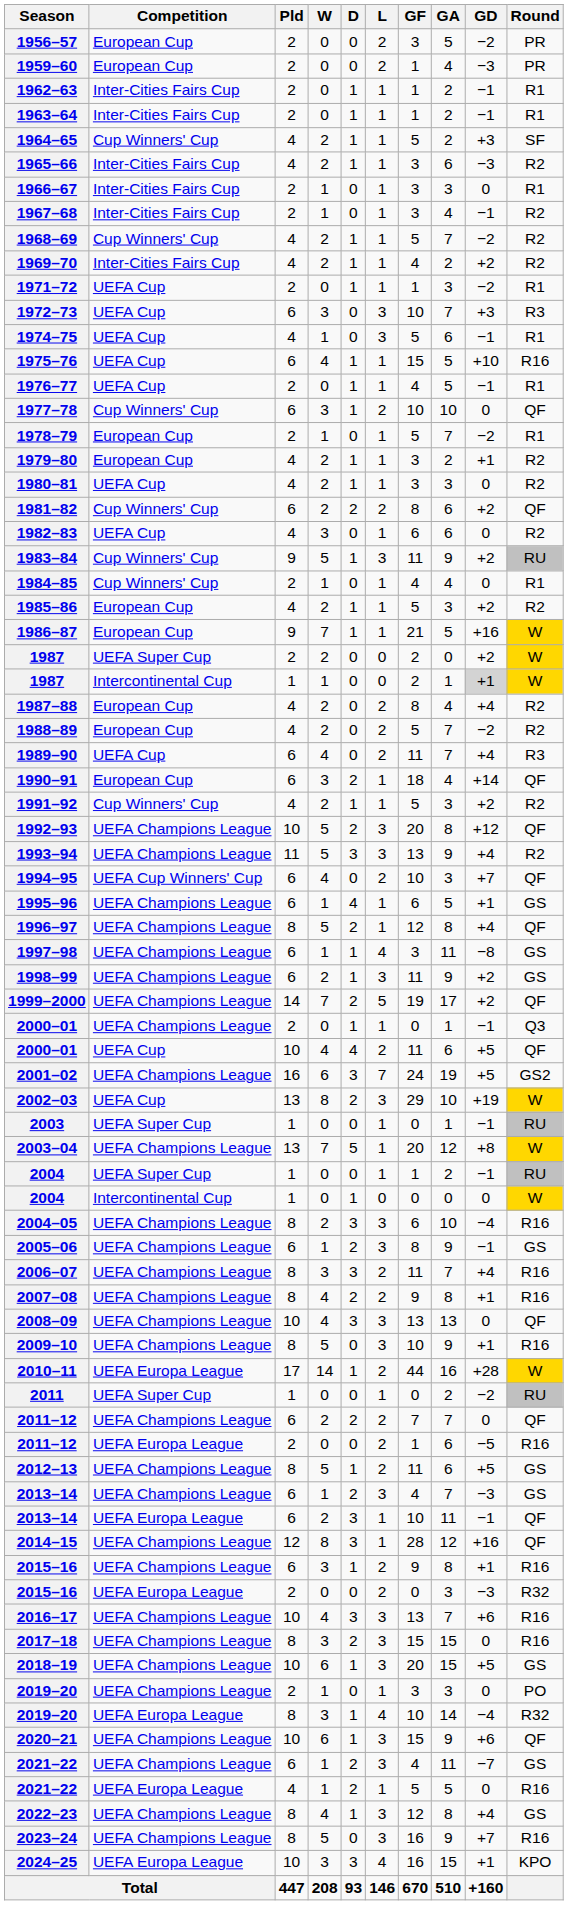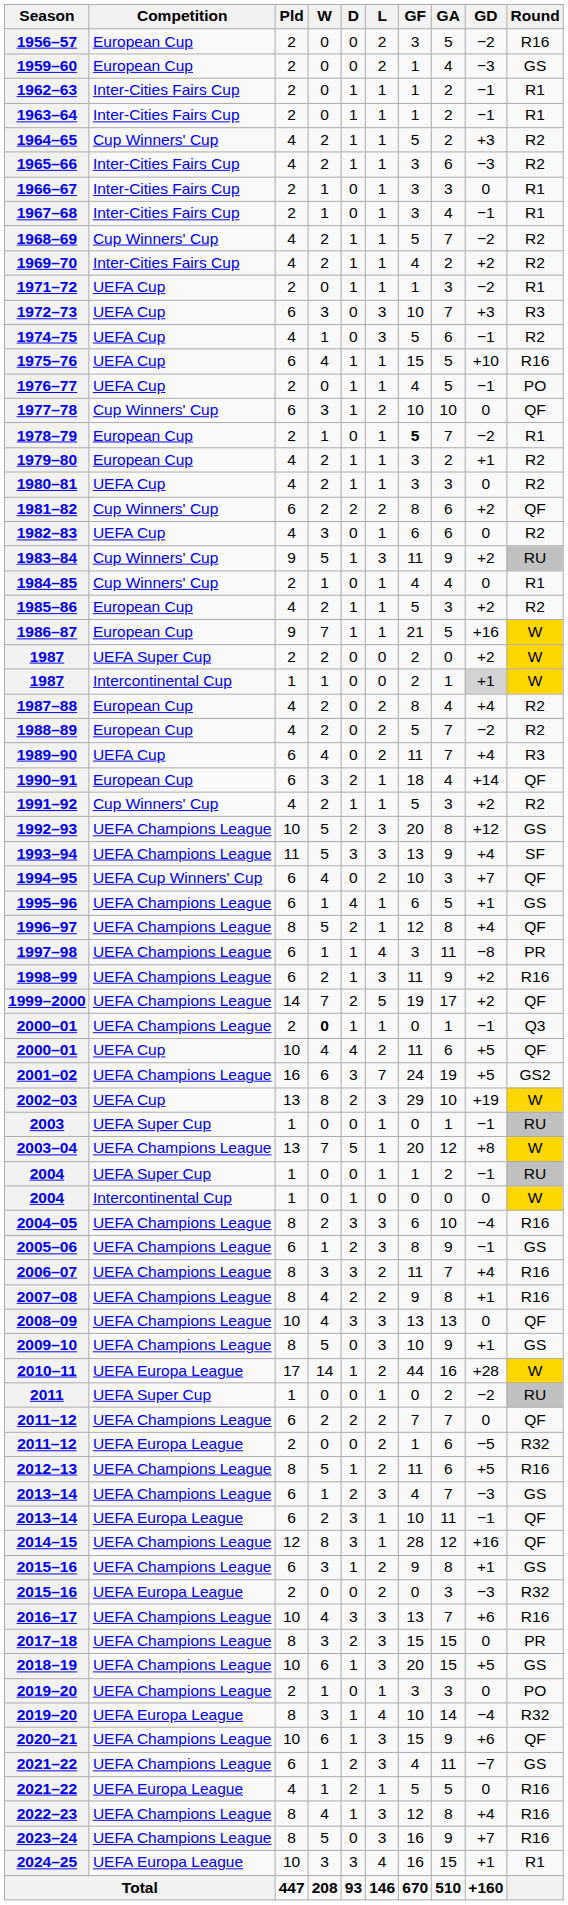 <table class="wikitable sortable plainrowheaders" style="text-align:center">
 <tr>
 <th scope="col">Season</th>
 <th scope="col">Competition</th>
 <th scope="col">Pld</th>
 <th scope="col">W</th>
 <th scope="col">D</th>
 <th scope="col">L</th>
 <th scope="col">GF</th>
 <th scope="col">GA</th>
 <th scope="col">GD</th>
 <th scope="col">Round</th>
 </tr>
 <tr>
 <th scope="row"><a href='#'>1956–57</a></th>
 <td align=left><a href='#'>European Cup</a></td>
 <td>2</td>
 <td>0</td>
 <td>0</td>
 <td>2</td>
 <td>3</td>
 <td>5</td>
 <td>−2</td>
-<td>PR</td>
+<td>R16</td>
 </tr>
 <tr>
 <th scope="row"><a href='#'>1959–60</a></th>
 <td align=left><a href='#'>European Cup</a></td>
 <td>2</td>
 <td>0</td>
 <td>0</td>
 <td>2</td>
 <td>1</td>
 <td>4</td>
 <td>−3</td>
-<td>PR</td>
+<td>GS</td>
 </tr>
 <tr>
 <th scope="row"><a href='#'>1962–63</a></th>
 <td align=left><a href='#'>Inter-Cities Fairs Cup</a></td>
 <td>2</td>
 <td>0</td>
 <td>1</td>
 <td>1</td>
 <td>1</td>
 <td>2</td>
 <td>−1</td>
 <td>R1</td>
 </tr>
 <tr>
 <th scope="row"><a href='#'>1963–64</a></th>
 <td align=left><a href='#'>Inter-Cities Fairs Cup</a></td>
 <td>2</td>
 <td>0</td>
 <td>1</td>
 <td>1</td>
 <td>1</td>
 <td>2</td>
 <td>−1</td>
 <td>R1</td>
 </tr>
 <tr>
 <th scope="row"><a href='#'>1964–65</a></th>
 <td align=left><a href='#'>Cup Winners' Cup</a></td>
 <td>4</td>
 <td>2</td>
 <td>1</td>
 <td>1</td>
 <td>5</td>
 <td>2</td>
 <td>+3</td>
-<td>SF</td>
+<td>R2</td>
 </tr>
 <tr>
 <th scope="row"><a href='#'>1965–66</a></th>
 <td align=left><a href='#'>Inter-Cities Fairs Cup</a></td>
 <td>4</td>
 <td>2</td>
 <td>1</td>
 <td>1</td>
 <td>3</td>
 <td>6</td>
 <td>−3</td>
 <td>R2</td>
 </tr>
 <tr>
 <th scope="row"><a href='#'>1966–67</a></th>
 <td align=left><a href='#'>Inter-Cities Fairs Cup</a></td>
 <td>2</td>
 <td>1</td>
 <td>0</td>
 <td>1</td>
 <td>3</td>
 <td>3</td>
 <td>0</td>
 <td>R1</td>
 </tr>
 <tr>
 <th scope="row"><a href='#'>1967–68</a></th>
 <td align=left><a href='#'>Inter-Cities Fairs Cup</a></td>
 <td>2</td>
 <td>1</td>
 <td>0</td>
 <td>1</td>
 <td>3</td>
 <td>4</td>
 <td>−1</td>
-<td>R2</td>
+<td>R1</td>
 </tr>
 <tr>
 <th scope="row"><a href='#'>1968–69</a></th>
 <td align=left><a href='#'>Cup Winners' Cup</a></td>
 <td>4</td>
 <td>2</td>
 <td>1</td>
 <td>1</td>
 <td>5</td>
 <td>7</td>
 <td>−2</td>
 <td>R2</td>
 </tr>
 <tr>
 <th scope="row"><a href='#'>1969–70</a></th>
 <td align=left><a href='#'>Inter-Cities Fairs Cup</a></td>
 <td>4</td>
 <td>2</td>
 <td>1</td>
 <td>1</td>
 <td>4</td>
 <td>2</td>
 <td>+2</td>
 <td>R2</td>
 </tr>
 <tr>
 <th scope="row"><a href='#'>1971–72</a></th>
 <td align=left><a href='#'>UEFA Cup</a></td>
 <td>2</td>
 <td>0</td>
 <td>1</td>
 <td>1</td>
 <td>1</td>
 <td>3</td>
 <td>−2</td>
 <td>R1</td>
 </tr>
 <tr>
 <th scope="row"><a href='#'>1972–73</a></th>
 <td align=left><a href='#'>UEFA Cup</a></td>
 <td>6</td>
 <td>3</td>
 <td>0</td>
 <td>3</td>
 <td>10</td>
 <td>7</td>
 <td>+3</td>
 <td>R3</td>
 </tr>
 <tr>
 <th scope="row"><a href='#'>1974–75</a></th>
 <td align=left><a href='#'>UEFA Cup</a></td>
 <td>4</td>
 <td>1</td>
 <td>0</td>
 <td>3</td>
 <td>5</td>
 <td>6</td>
 <td>−1</td>
-<td>R1</td>
+<td>R2</td>
 </tr>
 <tr>
 <th scope="row"><a href='#'>1975–76</a></th>
 <td align=left><a href='#'>UEFA Cup</a></td>
 <td>6</td>
 <td>4</td>
 <td>1</td>
 <td>1</td>
 <td>15</td>
 <td>5</td>
 <td>+10</td>
 <td>R16</td>
 </tr>
 <tr>
 <th scope="row"><a href='#'>1976–77</a></th>
 <td align=left><a href='#'>UEFA Cup</a></td>
 <td>2</td>
 <td>0</td>
 <td>1</td>
 <td>1</td>
 <td>4</td>
 <td>5</td>
 <td>−1</td>
-<td>R1</td>
+<td>PO</td>
 </tr>
 <tr>
 <th scope="row"><a href='#'>1977–78</a></th>
 <td align=left><a href='#'>Cup Winners' Cup</a></td>
 <td>6</td>
 <td>3</td>
 <td>1</td>
 <td>2</td>
 <td>10</td>
 <td>10</td>
 <td>0</td>
 <td>QF</td>
 </tr>
 <tr>
 <th scope="row"><a href='#'>1978–79</a></th>
 <td align=left><a href='#'>European Cup</a></td>
 <td>2</td>
 <td>1</td>
 <td>0</td>
 <td>1</td>
-<td>5</td>
+<td><strong>5</strong></td>
 <td>7</td>
 <td>−2</td>
 <td>R1</td>
 </tr>
 <tr>
 <th scope="row"><a href='#'>1979–80</a></th>
 <td align=left><a href='#'>European Cup</a></td>
 <td>4</td>
 <td>2</td>
 <td>1</td>
 <td>1</td>
 <td>3</td>
 <td>2</td>
 <td>+1</td>
 <td>R2</td>
 </tr>
 <tr>
 <th scope="row"><a href='#'>1980–81</a></th>
 <td align=left><a href='#'>UEFA Cup</a></td>
 <td>4</td>
 <td>2</td>
 <td>1</td>
 <td>1</td>
 <td>3</td>
 <td>3</td>
 <td>0</td>
 <td>R2</td>
 </tr>
 <tr>
 <th scope="row"><a href='#'>1981–82</a></th>
 <td align=left><a href='#'>Cup Winners' Cup</a></td>
 <td>6</td>
 <td>2</td>
 <td>2</td>
 <td>2</td>
 <td>8</td>
 <td>6</td>
 <td>+2</td>
 <td>QF</td>
 </tr>
 <tr>
 <th scope="row"><a href='#'>1982–83</a></th>
 <td align=left><a href='#'>UEFA Cup</a></td>
 <td>4</td>
 <td>3</td>
 <td>0</td>
 <td>1</td>
 <td>6</td>
 <td>6</td>
 <td>0</td>
 <td>R2</td>
 </tr>
 <tr>
 <th scope="row"><a href='#'>1983–84</a></th>
 <td align=left><a href='#'>Cup Winners' Cup</a></td>
 <td>9</td>
 <td>5</td>
 <td>1</td>
 <td>3</td>
 <td>11</td>
 <td>9</td>
 <td>+2</td>
 <td style="background:silver;">RU</td>
 </tr>
 <tr>
 <th scope="row"><a href='#'>1984–85</a></th>
 <td align=left><a href='#'>Cup Winners' Cup</a></td>
 <td>2</td>
 <td>1</td>
 <td>0</td>
 <td>1</td>
 <td>4</td>
 <td>4</td>
 <td>0</td>
 <td>R1</td>
 </tr>
 <tr>
 <th scope="row"><a href='#'>1985–86</a></th>
 <td align=left><a href='#'>European Cup</a></td>
 <td>4</td>
 <td>2</td>
 <td>1</td>
 <td>1</td>
 <td>5</td>
 <td>3</td>
 <td>+2</td>
 <td>R2</td>
 </tr>
 <tr>
 <th scope="row"><a href='#'>1986–87</a></th>
 <td align=left><a href='#'>European Cup</a></td>
 <td>9</td>
 <td>7</td>
 <td>1</td>
 <td>1</td>
 <td>21</td>
 <td>5</td>
 <td>+16</td>
 <td bgcolor=gold>W</td>
 </tr>
 <tr>
 <th scope="row"><a href='#'>1987</a></th>
 <td align=left><a href='#'>UEFA Super Cup</a></td>
 <td>2</td>
 <td>2</td>
 <td>0</td>
 <td>0</td>
 <td>2</td>
 <td>0</td>
 <td>+2</td>
 <td bgcolor=gold>W</td>
 </tr>
 <tr>
 <th scope="row"><a href='#'>1987</a></th>
 <td align=left><a href='#'>Intercontinental Cup</a></td>
 <td>1</td>
 <td>1</td>
 <td>0</td>
 <td>0</td>
 <td>2</td>
 <td>1</td>
 <td style="background: lightgrey;">+1</td>
 <td bgcolor=gold>W</td>
 </tr>
 <tr>
 <th scope="row"><a href='#'>1987–88</a></th>
 <td align=left><a href='#'>European Cup</a></td>
 <td>4</td>
 <td>2</td>
 <td>0</td>
 <td>2</td>
 <td>8</td>
 <td>4</td>
 <td>+4</td>
 <td>R2</td>
 </tr>
 <tr>
 <th scope="row"><a href='#'>1988–89</a></th>
 <td align=left><a href='#'>European Cup</a></td>
 <td>4</td>
 <td>2</td>
 <td>0</td>
 <td>2</td>
 <td>5</td>
 <td>7</td>
 <td>−2</td>
 <td>R2</td>
 </tr>
 <tr>
 <th scope="row"><a href='#'>1989–90</a></th>
 <td align=left><a href='#'>UEFA Cup</a></td>
 <td>6</td>
 <td>4</td>
 <td>0</td>
 <td>2</td>
 <td>11</td>
 <td>7</td>
 <td>+4</td>
 <td>R3</td>
 </tr>
 <tr>
 <th scope="row"><a href='#'>1990–91</a></th>
 <td align=left><a href='#'>European Cup</a></td>
 <td>6</td>
 <td>3</td>
 <td>2</td>
 <td>1</td>
 <td>18</td>
 <td>4</td>
 <td>+14</td>
 <td>QF</td>
 </tr>
 <tr>
 <th scope="row"><a href='#'>1991–92</a></th>
 <td align=left><a href='#'>Cup Winners' Cup</a></td>
 <td>4</td>
 <td>2</td>
 <td>1</td>
 <td>1</td>
 <td>5</td>
 <td>3</td>
 <td>+2</td>
 <td>R2</td>
 </tr>
 <tr>
 <th scope="row"><a href='#'>1992–93</a></th>
 <td align=left><a href='#'>UEFA Champions League</a></td>
 <td>10</td>
 <td>5</td>
 <td>2</td>
 <td>3</td>
 <td>20</td>
 <td>8</td>
 <td>+12</td>
-<td>QF</td>
+<td>GS</td>
 </tr>
 <tr>
 <th scope="row"><a href='#'>1993–94</a></th>
 <td align=left><a href='#'>UEFA Champions League</a></td>
 <td>11</td>
 <td>5</td>
 <td>3</td>
 <td>3</td>
 <td>13</td>
 <td>9</td>
 <td>+4</td>
-<td>R2</td>
+<td>SF</td>
 </tr>
 <tr>
 <th scope="row"><a href='#'>1994–95</a></th>
 <td align=left><a href='#'>UEFA Cup Winners' Cup</a></td>
 <td>6</td>
 <td>4</td>
 <td>0</td>
 <td>2</td>
 <td>10</td>
 <td>3</td>
 <td>+7</td>
 <td>QF</td>
 </tr>
 <tr>
 <th scope="row"><a href='#'>1995–96</a></th>
 <td align=left><a href='#'>UEFA Champions League</a></td>
 <td>6</td>
 <td>1</td>
 <td>4</td>
 <td>1</td>
 <td>6</td>
 <td>5</td>
 <td>+1</td>
 <td>GS</td>
 </tr>
 <tr>
 <th scope="row"><a href='#'>1996–97</a></th>
 <td align=left><a href='#'>UEFA Champions League</a></td>
 <td>8</td>
 <td>5</td>
 <td>2</td>
 <td>1</td>
 <td>12</td>
 <td>8</td>
 <td>+4</td>
 <td>QF</td>
 </tr>
 <tr>
 <th scope="row"><a href='#'>1997–98</a></th>
 <td align=left><a href='#'>UEFA Champions League</a></td>
 <td>6</td>
 <td>1</td>
 <td>1</td>
 <td>4</td>
 <td>3</td>
 <td>11</td>
 <td>−8</td>
-<td>GS</td>
+<td>PR</td>
 </tr>
 <tr>
 <th scope="row"><a href='#'>1998–99</a></th>
 <td align=left><a href='#'>UEFA Champions League</a></td>
 <td>6</td>
 <td>2</td>
 <td>1</td>
 <td>3</td>
 <td>11</td>
 <td>9</td>
 <td>+2</td>
-<td>GS</td>
+<td>R16</td>
 </tr>
 <tr>
 <th scope="row"><a href='#'>1999–2000</a></th>
 <td align=left><a href='#'>UEFA Champions League</a></td>
 <td>14</td>
 <td>7</td>
 <td>2</td>
 <td>5</td>
 <td>19</td>
 <td>17</td>
 <td>+2</td>
 <td>QF</td>
 </tr>
 <tr>
 <th scope="row"><a href='#'>2000–01</a></th>
 <td align=left><a href='#'>UEFA Champions League</a></td>
 <td>2</td>
-<td>0</td>
+<td><strong>0</strong></td>
 <td>1</td>
 <td>1</td>
 <td>0</td>
 <td>1</td>
 <td>−1</td>
 <td>Q3</td>
 </tr>
 <tr>
 <th scope="row"><a href='#'>2000–01</a></th>
 <td align=left><a href='#'>UEFA Cup</a></td>
 <td>10</td>
 <td>4</td>
 <td>4</td>
 <td>2</td>
 <td>11</td>
 <td>6</td>
 <td>+5</td>
 <td>QF</td>
 </tr>
 <tr>
 <th scope="row"><a href='#'>2001–02</a></th>
 <td align=left><a href='#'>UEFA Champions League</a></td>
 <td>16</td>
 <td>6</td>
 <td>3</td>
 <td>7</td>
 <td>24</td>
 <td>19</td>
 <td>+5</td>
 <td>GS2</td>
 </tr>
 <tr>
 <th scope="row"><a href='#'>2002–03</a></th>
 <td align=left><a href='#'>UEFA Cup</a></td>
 <td>13</td>
 <td>8</td>
 <td>2</td>
 <td>3</td>
 <td>29</td>
 <td>10</td>
 <td>+19</td>
 <td bgcolor=gold>W</td>
 </tr>
 <tr>
 <th scope="row"><a href='#'>2003</a></th>
 <td align=left><a href='#'>UEFA Super Cup</a></td>
 <td>1</td>
 <td>0</td>
 <td>0</td>
 <td>1</td>
 <td>0</td>
 <td>1</td>
 <td>−1</td>
 <td style="background:silver;">RU</td>
 </tr>
 <tr>
 <th scope="row"><a href='#'>2003–04</a></th>
 <td align=left><a href='#'>UEFA Champions League</a></td>
 <td>13</td>
 <td>7</td>
 <td>5</td>
 <td>1</td>
 <td>20</td>
 <td>12</td>
 <td>+8</td>
 <td bgcolor=gold>W</td>
 </tr>
 <tr>
 <th scope="row"><a href='#'>2004</a></th>
 <td align=left><a href='#'>UEFA Super Cup</a></td>
 <td>1</td>
 <td>0</td>
 <td>0</td>
 <td>1</td>
 <td>1</td>
 <td>2</td>
 <td>−1</td>
 <td style="background:silver;">RU</td>
 </tr>
 <tr>
 <th scope="row"><a href='#'>2004</a></th>
 <td align=left><a href='#'>Intercontinental Cup</a></td>
 <td>1</td>
 <td>0</td>
 <td>1</td>
 <td>0</td>
 <td>0</td>
 <td>0</td>
 <td>0</td>
 <td bgcolor=gold>W</td>
 </tr>
 <tr>
 <th scope="row"><a href='#'>2004–05</a></th>
 <td align=left><a href='#'>UEFA Champions League</a></td>
 <td>8</td>
 <td>2</td>
 <td>3</td>
 <td>3</td>
 <td>6</td>
 <td>10</td>
 <td>−4</td>
 <td>R16</td>
 </tr>
 <tr>
 <th scope="row"><a href='#'>2005–06</a></th>
 <td align=left><a href='#'>UEFA Champions League</a></td>
 <td>6</td>
 <td>1</td>
 <td>2</td>
 <td>3</td>
 <td>8</td>
 <td>9</td>
 <td>−1</td>
 <td>GS</td>
 </tr>
 <tr>
 <th scope="row"><a href='#'>2006–07</a></th>
 <td align=left><a href='#'>UEFA Champions League</a></td>
 <td>8</td>
 <td>3</td>
 <td>3</td>
 <td>2</td>
 <td>11</td>
 <td>7</td>
 <td>+4</td>
 <td>R16</td>
 </tr>
 <tr>
 <th scope="row"><a href='#'>2007–08</a></th>
 <td align=left><a href='#'>UEFA Champions League</a></td>
 <td>8</td>
 <td>4</td>
 <td>2</td>
 <td>2</td>
 <td>9</td>
 <td>8</td>
 <td>+1</td>
 <td>R16</td>
 </tr>
 <tr>
 <th scope="row"><a href='#'>2008–09</a></th>
 <td align=left><a href='#'>UEFA Champions League</a></td>
 <td>10</td>
 <td>4</td>
 <td>3</td>
 <td>3</td>
 <td>13</td>
 <td>13</td>
 <td>0</td>
 <td>QF</td>
 </tr>
 <tr>
 <th scope="row"><a href='#'>2009–10</a></th>
 <td align=left><a href='#'>UEFA Champions League</a></td>
 <td>8</td>
 <td>5</td>
 <td>0</td>
 <td>3</td>
 <td>10</td>
 <td>9</td>
 <td>+1</td>
-<td>R16</td>
+<td>GS</td>
 </tr>
 <tr>
 <th scope="row"><a href='#'>2010–11</a></th>
 <td align=left><a href='#'>UEFA Europa League</a></td>
 <td>17</td>
 <td>14</td>
 <td>1</td>
 <td>2</td>
 <td>44</td>
 <td>16</td>
 <td>+28</td>
 <td bgcolor=gold>W</td>
 </tr>
 <tr>
 <th scope="row"><a href='#'>2011</a></th>
 <td align=left><a href='#'>UEFA Super Cup</a></td>
 <td>1</td>
 <td>0</td>
 <td>0</td>
 <td>1</td>
 <td>0</td>
 <td>2</td>
 <td>−2</td>
 <td style="background:silver;">RU</td>
 </tr>
 <tr>
 <th scope="row"><a href='#'>2011–12</a></th>
 <td align=left><a href='#'>UEFA Champions League</a></td>
 <td>6</td>
 <td>2</td>
 <td>2</td>
 <td>2</td>
 <td>7</td>
 <td>7</td>
 <td>0</td>
 <td>QF</td>
 </tr>
 <tr>
 <th scope="row"><a href='#'>2011–12</a></th>
 <td align=left><a href='#'>UEFA Europa League</a></td>
 <td>2</td>
 <td>0</td>
 <td>0</td>
 <td>2</td>
 <td>1</td>
 <td>6</td>
 <td>−5</td>
-<td>R16</td>
+<td>R32</td>
 </tr>
 <tr>
 <th scope="row"><a href='#'>2012–13</a></th>
 <td align=left><a href='#'>UEFA Champions League</a></td>
 <td>8</td>
 <td>5</td>
 <td>1</td>
 <td>2</td>
 <td>11</td>
 <td>6</td>
 <td>+5</td>
-<td>GS</td>
+<td>R16</td>
 </tr>
 <tr>
 <th scope="row"><a href='#'>2013–14</a></th>
 <td align=left><a href='#'>UEFA Champions League</a></td>
 <td>6</td>
 <td>1</td>
 <td>2</td>
 <td>3</td>
 <td>4</td>
 <td>7</td>
 <td>−3</td>
 <td>GS</td>
 </tr>
 <tr>
 <th scope="row"><a href='#'>2013–14</a></th>
 <td align=left><a href='#'>UEFA Europa League</a></td>
 <td>6</td>
 <td>2</td>
 <td>3</td>
 <td>1</td>
 <td>10</td>
 <td>11</td>
 <td>−1</td>
 <td>QF</td>
 </tr>
 <tr>
 <th scope="row"><a href='#'>2014–15</a></th>
 <td align=left><a href='#'>UEFA Champions League</a></td>
 <td>12</td>
 <td>8</td>
 <td>3</td>
 <td>1</td>
 <td>28</td>
 <td>12</td>
 <td>+16</td>
 <td>QF</td>
 </tr>
 <tr>
 <th scope="row"><a href='#'>2015–16</a></th>
 <td align=left><a href='#'>UEFA Champions League</a></td>
 <td>6</td>
 <td>3</td>
 <td>1</td>
 <td>2</td>
 <td>9</td>
 <td>8</td>
 <td>+1</td>
-<td>R16</td>
+<td>GS</td>
 </tr>
 <tr>
 <th scope="row"><a href='#'>2015–16</a></th>
 <td align=left><a href='#'>UEFA Europa League</a></td>
 <td>2</td>
 <td>0</td>
 <td>0</td>
 <td>2</td>
 <td>0</td>
 <td>3</td>
 <td>−3</td>
 <td>R32</td>
 </tr>
 <tr>
 <th scope="row"><a href='#'>2016–17</a></th>
 <td align=left><a href='#'>UEFA Champions League</a></td>
 <td>10</td>
 <td>4</td>
 <td>3</td>
 <td>3</td>
 <td>13</td>
 <td>7</td>
 <td>+6</td>
 <td>R16</td>
 </tr>
 <tr>
 <th scope="row"><a href='#'>2017–18</a></th>
 <td align=left><a href='#'>UEFA Champions League</a></td>
 <td>8</td>
 <td>3</td>
 <td>2</td>
 <td>3</td>
 <td>15</td>
 <td>15</td>
 <td>0</td>
-<td>R16</td>
+<td>PR</td>
 </tr>
 <tr>
 <th scope="row"><a href='#'>2018–19</a></th>
 <td align=left><a href='#'>UEFA Champions League</a></td>
 <td>10</td>
 <td>6</td>
 <td>1</td>
 <td>3</td>
 <td>20</td>
 <td>15</td>
 <td>+5</td>
 <td>GS</td>
 </tr>
 <tr>
 <th scope="row"><a href='#'>2019–20</a></th>
 <td align=left><a href='#'>UEFA Champions League</a></td>
 <td>2</td>
 <td>1</td>
 <td>0</td>
 <td>1</td>
 <td>3</td>
 <td>3</td>
 <td>0</td>
 <td>PO</td>
 </tr>
 <tr>
 <th scope="row"><a href='#'>2019–20</a></th>
 <td align=left><a href='#'>UEFA Europa League</a></td>
 <td>8</td>
 <td>3</td>
 <td>1</td>
 <td>4</td>
 <td>10</td>
 <td>14</td>
 <td>−4</td>
 <td>R32</td>
 </tr>
 <tr>
 <th scope="row"><a href='#'>2020–21</a></th>
 <td align=left><a href='#'>UEFA Champions League</a></td>
 <td>10</td>
 <td>6</td>
 <td>1</td>
 <td>3</td>
 <td>15</td>
 <td>9</td>
 <td>+6</td>
 <td>QF</td>
 </tr>
 <tr>
 <th scope="row"><a href='#'>2021–22</a></th>
 <td align=left><a href='#'>UEFA Champions League</a></td>
 <td>6</td>
 <td>1</td>
 <td>2</td>
 <td>3</td>
 <td>4</td>
 <td>11</td>
 <td>−7</td>
 <td>GS</td>
 </tr>
 <tr>
 <th scope="row"><a href='#'>2021–22</a></th>
 <td align=left><a href='#'>UEFA Europa League</a></td>
 <td>4</td>
 <td>1</td>
 <td>2</td>
 <td>1</td>
 <td>5</td>
 <td>5</td>
 <td>0</td>
 <td>R16</td>
 </tr>
 <tr>
 <th scope="row"><a href='#'>2022–23</a></th>
 <td align=left><a href='#'>UEFA Champions League</a></td>
 <td>8</td>
 <td>4</td>
 <td>1</td>
 <td>3</td>
 <td>12</td>
 <td>8</td>
 <td>+4</td>
-<td>GS</td>
+<td>R16</td>
 </tr>
 <tr>
 <th scope="row"><a href='#'>2023–24</a></th>
 <td align=left><a href='#'>UEFA Champions League</a></td>
 <td>8</td>
 <td>5</td>
 <td>0</td>
 <td>3</td>
 <td>16</td>
 <td>9</td>
 <td>+7</td>
 <td>R16</td>
 </tr>
 <tr>
 <th scope="row"><a href='#'>2024–25</a></th>
 <td align=left><a href='#'>UEFA Europa League</a></td>
 <td>10</td>
 <td>3</td>
 <td>3</td>
 <td>4</td>
 <td>16</td>
 <td>15</td>
 <td>+1</td>
-<td>KPO</td>
+<td>R1</td>
 </tr>
 <tr class="sortbottom">
 <th colspan="2">Total</th>
 <td><strong>447</strong></td>
 <td><strong>208</strong></td>
 <td><strong>93</strong></td>
 <td><strong>146</strong></td>
 <td><strong>670</strong></td>
 <td><strong>510</strong></td>
 <td><strong>+160</strong></td>
 <th> </th>
 </tr>
 </table>
